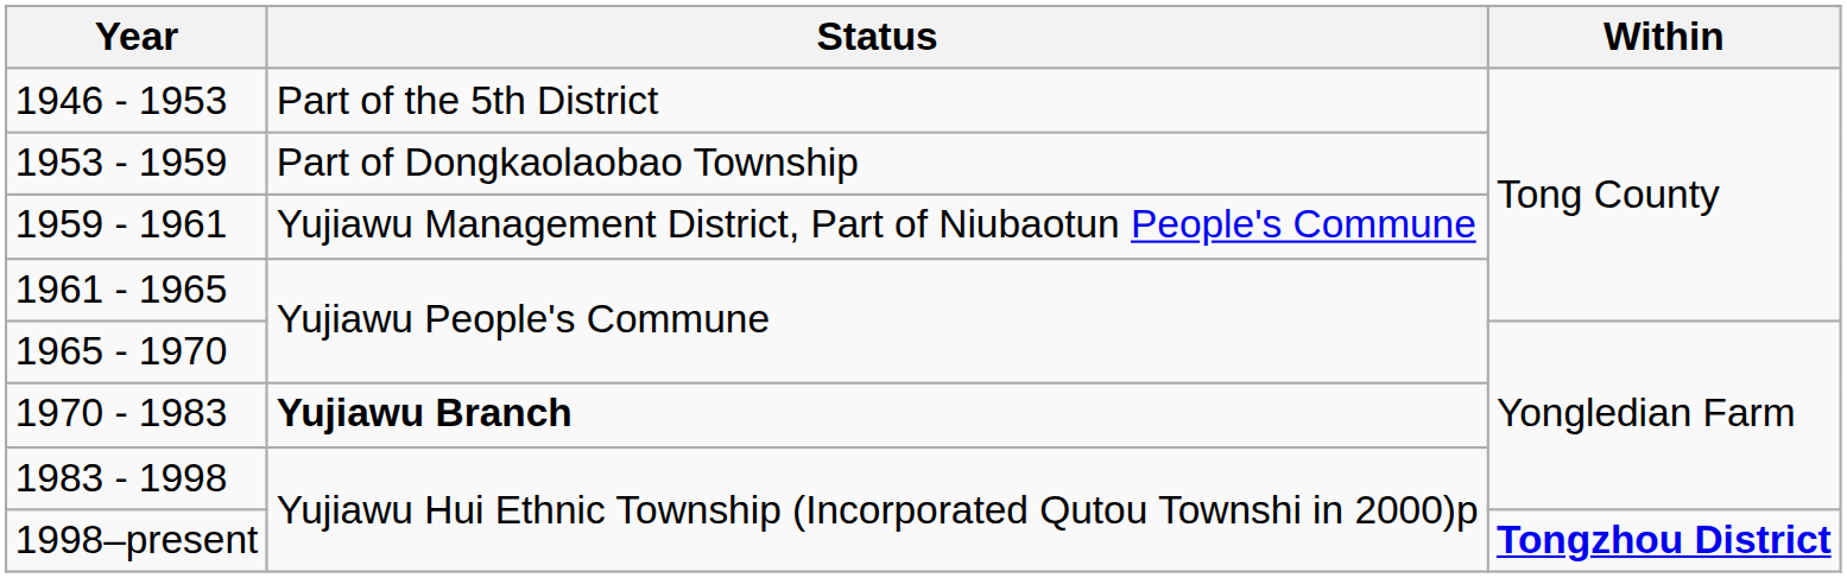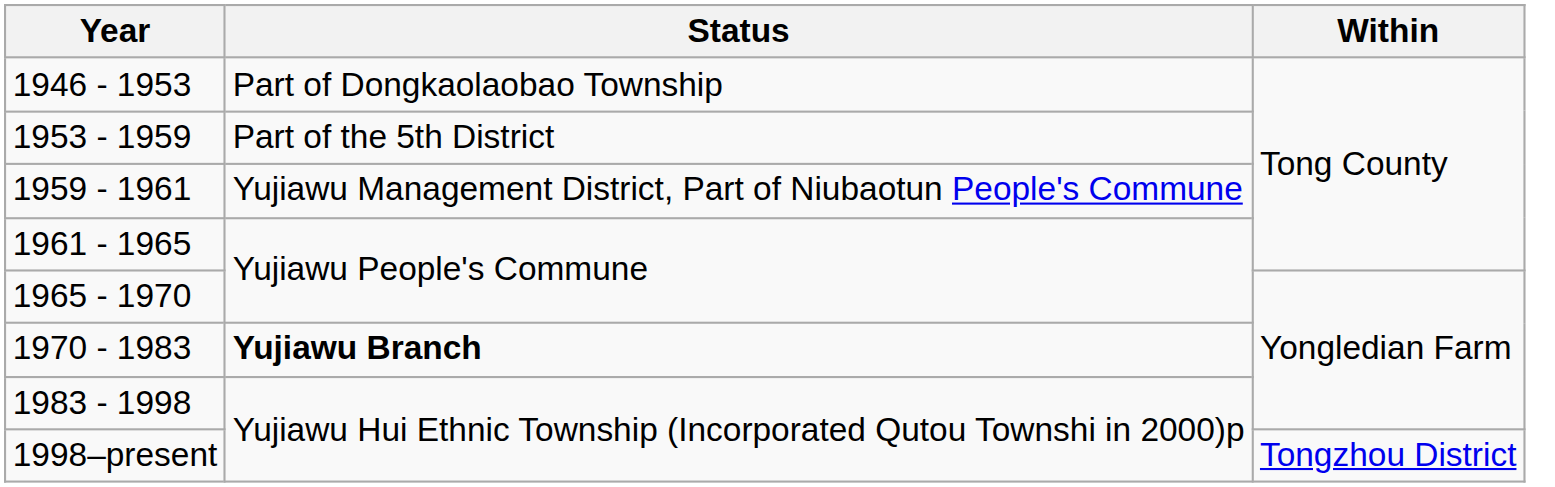 <table class="wikitable">
 <tr>
 <th>Year</th>
 <th>Status</th>
 <th>Within</th>
 </tr>
 <tr>
 <td>1946 - 1953</td>
-<td>Part of the 5th District</td>
+<td>Part of Dongkaolaobao Township</td>
 <td rowspan="4">Tong County</td>
 </tr>
 <tr>
 <td>1953 - 1959</td>
-<td>Part of Dongkaolaobao Township</td>
+<td>Part of the 5th District</td>
 </tr>
 <tr>
 <td>1959 - 1961</td>
 <td>Yujiawu Management District, Part of Niubaotun <a href='#'>People's Commune</a></td>
 </tr>
 <tr>
 <td>1961 - 1965</td>
 <td rowspan="2">Yujiawu People's Commune</td>
 </tr>
 <tr>
 <td>1965 - 1970</td>
 <td rowspan="3">Yongledian Farm</td>
 </tr>
 <tr>
 <td>1970 - 1983</td>
 <td><strong>Yujiawu Branch</strong></td>
 </tr>
 <tr>
 <td>1983 - 1998</td>
 <td rowspan="2">Yujiawu Hui Ethnic Township (Incorporated Qutou Townshi in 2000)p</td>
 </tr>
 <tr>
 <td>1998–present</td>
-<td><strong><a href='#'>Tongzhou District</a></strong></td>
+<td><a href='#'>Tongzhou District</a></td>
 </tr>
 </table>
